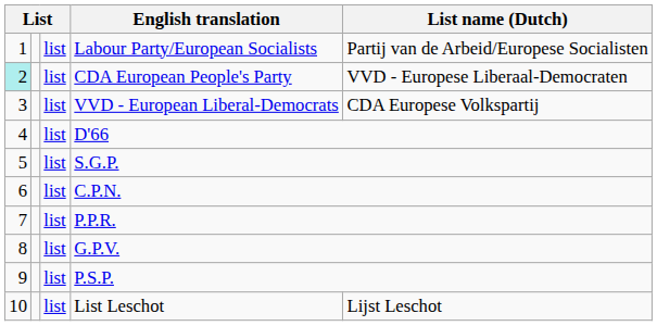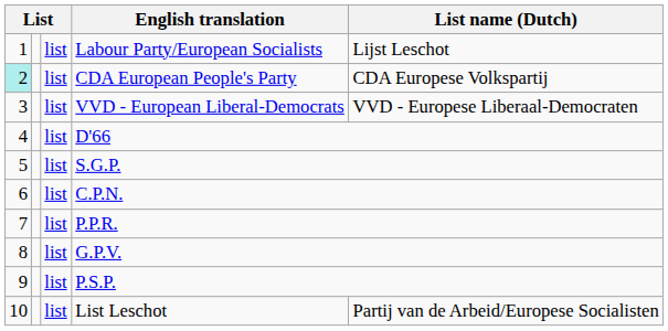 <table class="wikitable">
 <tr>
 <th colspan="3">List</th>
 <th>English translation</th>
 <th>List name (Dutch)</th>
 </tr>
 <tr>
 <td style="text-align:right;">1</td>
 <td></td>
 <td><a href='#'>list</a></td>
 <td><a href='#'>Labour Party/European Socialists</a></td>
-<td>Partij van de Arbeid/Europese Socialisten</td>
+<td>Lijst Leschot</td>
 </tr>
 <tr>
 <td style="background: paleturquoise; text-align:right;">2</td>
 <td></td>
 <td><a href='#'>list</a></td>
 <td><a href='#'>CDA European People's Party</a></td>
-<td>VVD - Europese Liberaal-Democraten</td>
+<td>CDA Europese Volkspartij</td>
 </tr>
 <tr>
 <td style="text-align:right;">3</td>
 <td></td>
 <td><a href='#'>list</a></td>
 <td><a href='#'>VVD - European Liberal-Democrats</a></td>
-<td>CDA Europese Volkspartij</td>
+<td>VVD - Europese Liberaal-Democraten</td>
 </tr>
 <tr>
 <td style="text-align:right;">4</td>
 <td></td>
 <td><a href='#'>list</a></td>
 <td colspan="2"><a href='#'>D'66</a></td>
 </tr>
 <tr>
 <td style="text-align:right;">5</td>
 <td></td>
 <td><a href='#'>list</a></td>
 <td colspan="2"><a href='#'>S.G.P.</a></td>
 </tr>
 <tr>
 <td style="text-align:right;">6</td>
 <td></td>
 <td><a href='#'>list</a></td>
 <td colspan="2"><a href='#'>C.P.N.</a></td>
 </tr>
 <tr>
 <td style="text-align:right;">7</td>
 <td></td>
 <td><a href='#'>list</a></td>
 <td colspan="2"><a href='#'>P.P.R.</a></td>
 </tr>
 <tr>
 <td style="text-align:right;">8</td>
 <td></td>
 <td><a href='#'>list</a></td>
 <td colspan="2"><a href='#'>G.P.V.</a></td>
 </tr>
 <tr>
 <td style="text-align:right;">9</td>
 <td></td>
 <td><a href='#'>list</a></td>
 <td colspan="2"><a href='#'>P.S.P.</a></td>
 </tr>
 <tr>
 <td style="text-align:right;">10</td>
 <td></td>
 <td><a href='#'>list</a></td>
 <td>List Leschot</td>
-<td>Lijst Leschot</td>
+<td>Partij van de Arbeid/Europese Socialisten</td>
 </tr>
 </table>
